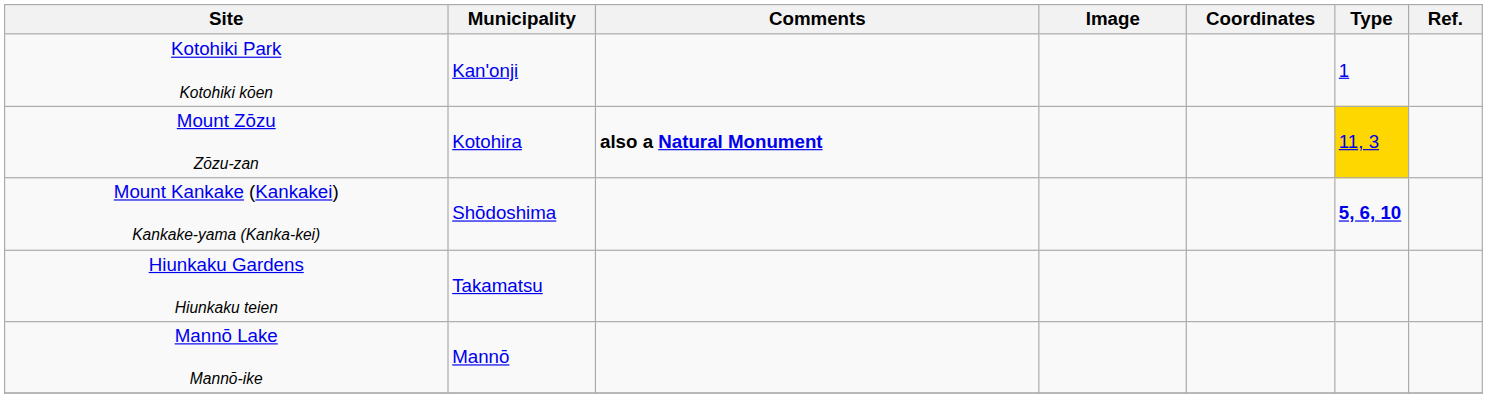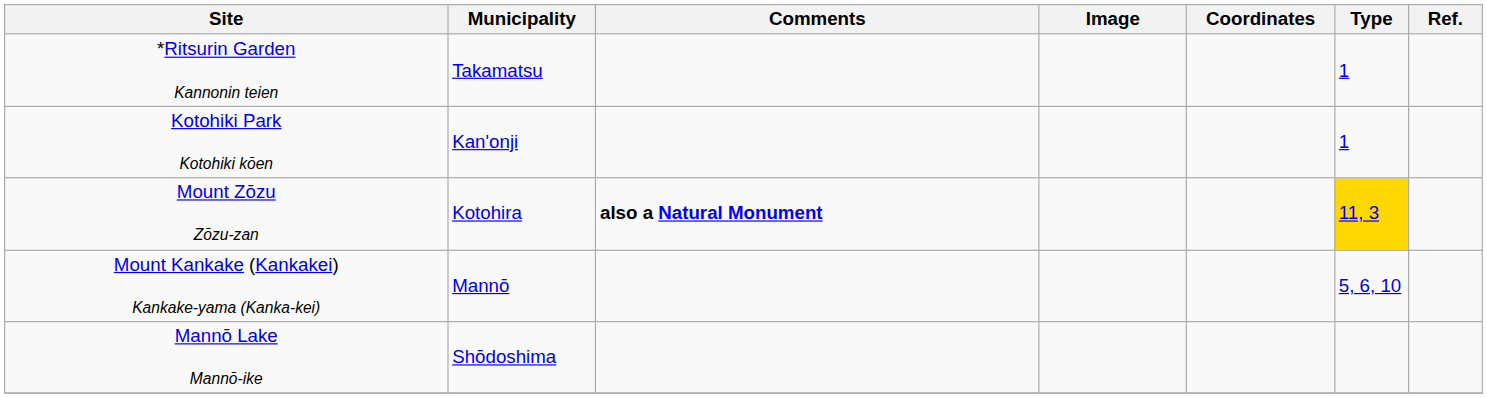 <table class="wikitable sortable"  style="width:100%;">
 <tr>
 <th width="30%" align="left">Site</th>
 <th width="10%" align="left">Municipality</th>
 <th width="30%" align="left" class="unsortable">Comments</th>
 <th width="10%" align="left"  class="unsortable">Image</th>
 <th width="10%" align="left" class="unsortable">Coordinates</th>
 <th width="5%" align="left">Type</th>
 <th width="5%" align="left"  class="unsortable">Ref.</th>
+</tr>
+<tr>
+<td align="center">*<a href='#'>Ritsurin Garden</a><br><br><small><em>Kannonin teien</em></small></td>
+<td><a href='#'>Takamatsu</a></td>
+<td></td>
+<td></td>
+<td></td>
+<td><a href='#'>1</a></td>
+<td></td>
 </tr>
 <tr>
 <td align="center"><a href='#'>Kotohiki Park</a><br><br><small><em>Kotohiki kōen</em></small></td>
 <td><a href='#'>Kan'onji</a></td>
 <td></td>
 <td></td>
 <td></td>
 <td><a href='#'>1</a></td>
 <td></td>
 </tr>
 <tr>
 <td align="center"><a href='#'>Mount Zōzu</a><br><br><small><em>Zōzu-zan</em></small></td>
 <td><a href='#'>Kotohira</a></td>
 <td><strong>also a <a href='#'>Natural Monument</a></strong></td>
 <td></td>
 <td></td>
 <td style="background: gold;"><a href='#'>11, 3</a></td>
 <td></td>
 </tr>
 <tr>
 <td align="center"><a href='#'>Mount Kankake</a> (<a href='#'>Kankakei</a>)<br><br><small><em>Kankake-yama (Kanka-kei)</em></small></td>
-<td><a href='#'>Shōdoshima</a></td>
+<td><a href='#'>Mannō</a></td>
 <td></td>
 <td></td>
 <td></td>
-<td><strong><a href='#'>5, 6, 10</a></strong></td>
-<td></td>
-</tr>
-<tr>
-<td align="center"><a href='#'>Hiunkaku Gardens</a><br><br><small><em>Hiunkaku teien</em></small></td>
-<td><a href='#'>Takamatsu</a></td>
-<td></td>
-<td></td>
-<td></td>
-<td></td>
+<td><a href='#'>5, 6, 10</a></td>
 <td></td>
 </tr>
 <tr>
 <td align="center"><a href='#'>Mannō Lake</a><br><br><small><em>Mannō-ike</em></small></td>
-<td><a href='#'>Mannō</a></td>
+<td><a href='#'>Shōdoshima</a></td>
 <td></td>
 <td></td>
 <td></td>
 <td></td>
 <td></td>
 </tr>
 <tr>
 </tr>
 </table>
